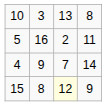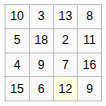 <table class="wikitable" style="margin-left:auto;margin-right:auto;text-align:center;width:8em;height:8em;table-layout:fixed;">
 <tr>
 <td>10</td>
 <td>3</td>
 <td>13</td>
 <td>8</td>
 </tr>
 <tr>
 <td>5</td>
-<td>16</td>
+<td>18</td>
 <td>2</td>
 <td>11</td>
 </tr>
 <tr>
 <td>4</td>
 <td>9</td>
 <td>7</td>
-<td>14</td>
+<td>16</td>
 </tr>
 <tr>
 <td>15</td>
-<td>8</td>
+<td>6</td>
 <td style="background: lightyellow;">12</td>
 <td>9</td>
 </tr>
 </table>
